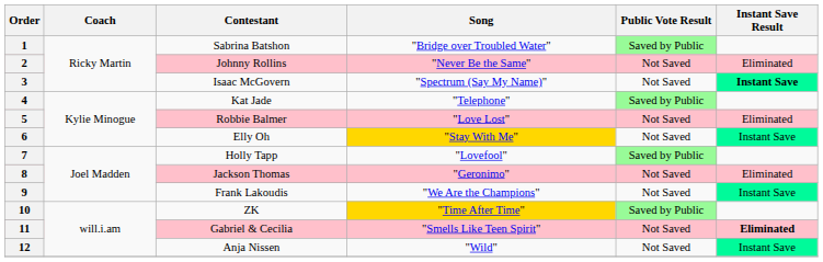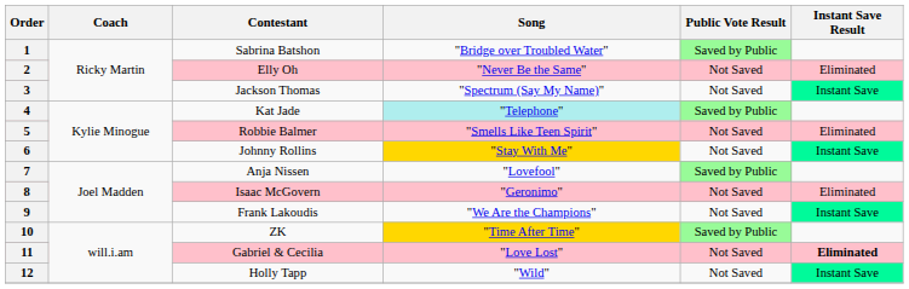 <table class="wikitable" style="text-align:center; width:89%;">
 <tr>
 <th width="1%">Order</th>
 <th width="10%">Coach</th>
 <th width="17%">Contestant</th>
 <th width="24%">Song</th>
 <th width="9%">Public Vote Result</th>
 <th width="9%">Instant Save Result</th>
 </tr>
 <tr>
 <th scope="row">1</th>
 <td rowspan="3">Ricky Martin</td>
 <td>Sabrina Batshon</td>
 <td>"<a href='#'>Bridge over Troubled Water</a>"</td>
 <td style="background:palegreen">Saved by Public</td>
 <td></td>
 </tr>
 <tr style="background:pink">
 <th scope="row">2</th>
-<td>Johnny Rollins</td>
+<td>Elly Oh</td>
 <td>"<a href='#'>Never Be the Same</a>"</td>
 <td style="background:pink">Not Saved</td>
 <td>Eliminated</td>
 </tr>
 <tr>
 <th scope="row">3</th>
-<td>Isaac McGovern</td>
+<td>Jackson Thomas</td>
 <td>"<a href='#'>Spectrum (Say My Name)</a>"</td>
 <td>Not Saved</td>
-<td style="background:#00FA9A;"><strong>Instant Save</strong></td>
+<td style="background:#00FA9A;">Instant Save</td>
 </tr>
 <tr>
 <th scope="row">4</th>
 <td rowspan="3">Kylie Minogue</td>
 <td>Kat Jade</td>
-<td>"<a href='#'>Telephone</a>"</td>
+<td style="background: paleturquoise;">"<a href='#'>Telephone</a>"</td>
 <td style="background:palegreen">Saved by Public</td>
 <td></td>
 </tr>
 <tr style="background:pink">
 <th scope="row">5</th>
 <td>Robbie Balmer</td>
-<td>"<a href='#'>Love Lost</a>"</td>
+<td>"<a href='#'>Smells Like Teen Spirit</a>"</td>
 <td style="background:pink;">Not Saved</td>
 <td>Eliminated</td>
 </tr>
 <tr>
 <th scope="row">6</th>
-<td>Elly Oh</td>
+<td>Johnny Rollins</td>
 <td style="background:gold;">"<a href='#'>Stay With Me</a>"</td>
 <td>Not Saved</td>
 <td style="background:#00FA9A;">Instant Save</td>
 </tr>
 <tr>
 <th scope="row">7</th>
 <td rowspan="3">Joel Madden</td>
-<td>Holly Tapp</td>
+<td>Anja Nissen</td>
 <td>"<a href='#'>Lovefool</a>"</td>
 <td style="background:palegreen">Saved by Public</td>
 <td></td>
 </tr>
 <tr style="background:pink">
 <th scope="row">8</th>
-<td>Jackson Thomas</td>
+<td>Isaac McGovern</td>
 <td>"<a href='#'>Geronimo</a>"</td>
 <td style="background:pink;">Not Saved</td>
 <td>Eliminated</td>
 </tr>
 <tr>
 <th scope="row">9</th>
 <td>Frank Lakoudis</td>
 <td>"<a href='#'>We Are the Champions</a>"</td>
 <td>Not Saved</td>
 <td style="background:#00FA9A;">Instant Save</td>
 </tr>
 <tr>
 <th scope="row">10</th>
 <td rowspan="3">will.i.am</td>
 <td>ZK</td>
 <td style="background:gold;">"<a href='#'>Time After Time</a>"</td>
 <td style="background:palegreen">Saved by Public</td>
 <td></td>
 </tr>
 <tr style="background:pink">
 <th scope="row">11</th>
 <td>Gabriel & Cecilia</td>
-<td>"<a href='#'>Smells Like Teen Spirit</a>"</td>
+<td>"<a href='#'>Love Lost</a>"</td>
 <td style="background:pink">Not Saved</td>
 <td><strong>Eliminated</strong></td>
 </tr>
 <tr>
 <th scope="row">12</th>
-<td>Anja Nissen</td>
+<td>Holly Tapp</td>
 <td>"<a href='#'>Wild</a>"</td>
 <td>Not Saved</td>
 <td style="background:#00FA9A;">Instant Save</td>
 </tr>
 <tr>
 </tr>
 </table>
